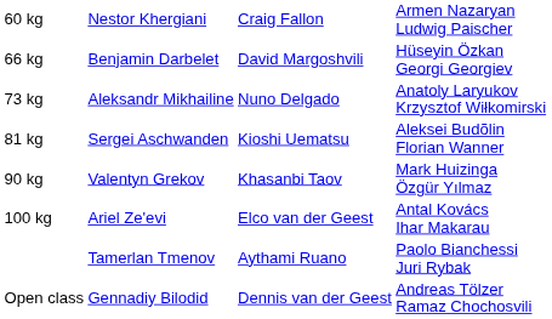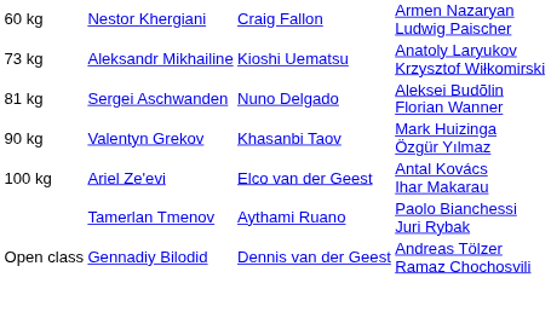 <table>
 <tr>
 <td>60 kg</td>
 <td> <a href='#'>Nestor Khergiani</a></td>
 <td> <a href='#'>Craig Fallon</a></td>
 <td> <a href='#'>Armen Nazaryan</a> <br>  <a href='#'>Ludwig Paischer</a></td>
 </tr>
 <tr>
-<td>66 kg</td>
-<td> <a href='#'>Benjamin Darbelet</a></td>
-<td> <a href='#'>David Margoshvili</a></td>
-<td> <a href='#'>Hüseyin Özkan</a> <br>  <a href='#'>Georgi Georgiev</a></td>
-</tr>
-<tr>
 <td>73 kg</td>
 <td> <a href='#'>Aleksandr Mikhailine</a></td>
-<td> <a href='#'>Nuno Delgado</a></td>
+<td> <a href='#'>Kioshi Uematsu</a></td>
 <td> <a href='#'>Anatoly Laryukov</a> <br>  <a href='#'>Krzysztof Wiłkomirski</a></td>
 </tr>
 <tr>
 <td>81 kg</td>
 <td> <a href='#'>Sergei Aschwanden</a></td>
-<td> <a href='#'>Kioshi Uematsu</a></td>
+<td> <a href='#'>Nuno Delgado</a></td>
 <td> <a href='#'>Aleksei Budõlin</a> <br>  <a href='#'>Florian Wanner</a></td>
 </tr>
 <tr>
 <td>90 kg</td>
 <td> <a href='#'>Valentyn Grekov</a></td>
 <td> <a href='#'>Khasanbi Taov</a></td>
 <td> <a href='#'>Mark Huizinga</a> <br>  <a href='#'>Özgür Yılmaz</a></td>
 </tr>
 <tr>
 <td>100 kg</td>
 <td> <a href='#'>Ariel Ze'evi</a></td>
 <td> <a href='#'>Elco van der Geest</a></td>
 <td> <a href='#'>Antal Kovács</a> <br>  <a href='#'>Ihar Makarau</a></td>
 </tr>
 <tr>
 <td></td>
 <td> <a href='#'>Tamerlan Tmenov</a></td>
 <td> <a href='#'>Aythami Ruano</a></td>
 <td> <a href='#'>Paolo Bianchessi</a> <br>  <a href='#'>Juri Rybak</a></td>
 </tr>
 <tr>
 <td>Open class</td>
 <td> <a href='#'>Gennadiy Bilodid</a></td>
 <td> <a href='#'>Dennis van der Geest</a></td>
 <td> <a href='#'>Andreas Tölzer</a> <br>  <a href='#'>Ramaz Chochosvili</a></td>
 </tr>
 </table>
